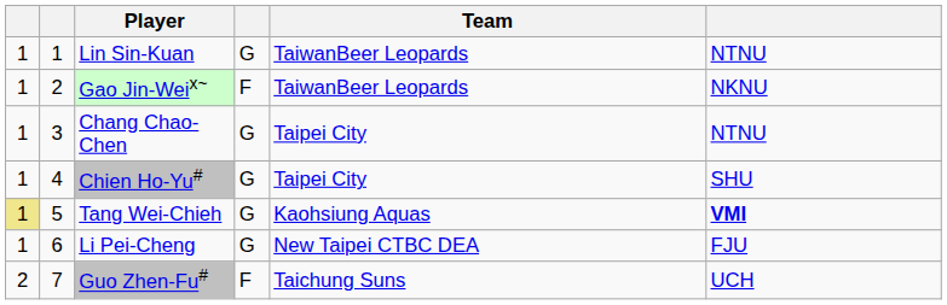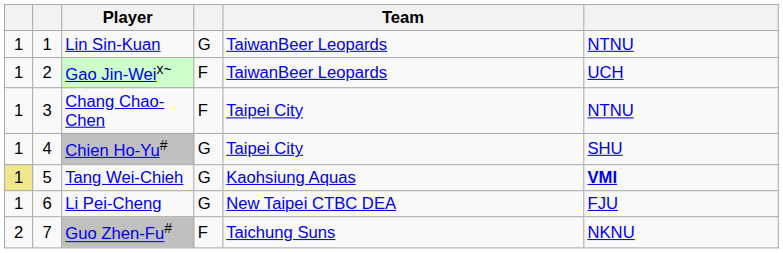 <table class="wikitable sortable plainrowheaders" style="text-align:left">
 <tr>
 <th style="width:20px;"></th>
 <th style="width:20px;"></th>
 <th style="width:120px;">Player</th>
 <th style="width:20px;"></th>
 <th style="width:340px;">Team</th>
 <th style="width:180px;"></th>
 </tr>
 <tr>
 <td style="text-align:center">1</td>
 <td style="text-align:center">1</td>
 <td><a href='#'>Lin Sin-Kuan</a></td>
 <td>G</td>
 <td><a href='#'>TaiwanBeer Leopards</a></td>
 <td><a href='#'>NTNU</a> </td>
 </tr>
 <tr>
 <td style="text-align:center">1</td>
 <td style="text-align:center">2</td>
 <td bgcolor="#CCFFCC"><a href='#'>Gao Jin-Wei</a><sup>x~</sup></td>
 <td>F</td>
 <td><a href='#'>TaiwanBeer Leopards</a> </td>
-<td><a href='#'>NKNU</a> </td>
+<td><a href='#'>UCH</a> </td>
 </tr>
 <tr>
 <td style="text-align:center">1</td>
 <td style="text-align:center">3</td>
 <td><a href='#'>Chang Chao-Chen</a></td>
-<td>G</td>
+<td>F</td>
 <td><a href='#'>Taipei City</a> </td>
 <td><a href='#'>NTNU</a> </td>
 </tr>
 <tr>
 <td style="text-align:center">1</td>
 <td style="text-align:center">4</td>
 <td bgcolor="#C0C0C0"><a href='#'>Chien Ho-Yu</a><sup>#</sup></td>
 <td>G</td>
 <td><a href='#'>Taipei City</a> </td>
 <td><a href='#'>SHU</a> </td>
 </tr>
 <tr>
 <td style="background: khaki; text-align:center">1</td>
 <td style="text-align:center">5</td>
 <td><a href='#'>Tang Wei-Chieh</a></td>
 <td>G</td>
 <td><a href='#'>Kaohsiung Aquas</a></td>
 <td><strong><a href='#'>VMI</a> </strong></td>
 </tr>
 <tr>
 <td style="text-align:center">1</td>
 <td style="text-align:center">6</td>
 <td><a href='#'>Li Pei-Cheng</a></td>
 <td>G</td>
 <td><a href='#'>New Taipei CTBC DEA</a></td>
 <td><a href='#'>FJU</a> </td>
 </tr>
 <tr>
 <td style="text-align:center">2</td>
 <td style="text-align:center">7</td>
 <td bgcolor="#C0C0C0"><a href='#'>Guo Zhen-Fu</a><sup>#</sup></td>
 <td>F</td>
 <td><a href='#'>Taichung Suns</a> </td>
-<td><a href='#'>UCH</a> </td>
+<td><a href='#'>NKNU</a> </td>
 </tr>
 </table>
